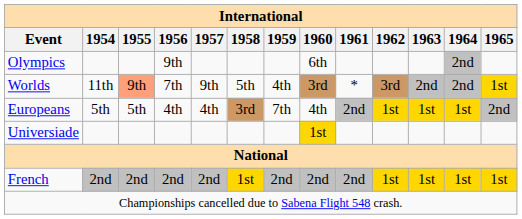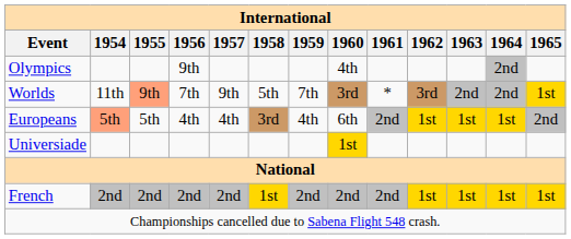 <table class="wikitable" style="text-align:center">
 <tr>
 <th style="background-color: #ffdead; " colspan=13 align=center>International</th>
 </tr>
 <tr>
 <th>Event</th>
 <th>1954</th>
 <th>1955</th>
 <th>1956</th>
 <th>1957</th>
 <th>1958</th>
 <th>1959</th>
 <th>1960</th>
 <th>1961</th>
 <th>1962</th>
 <th>1963</th>
 <th>1964</th>
 <th>1965</th>
 </tr>
 <tr>
 <td align=left><a href='#'>Olympics</a></td>
 <td></td>
 <td></td>
 <td>9th</td>
 <td></td>
 <td></td>
 <td></td>
-<td>6th</td>
+<td>4th</td>
 <td></td>
 <td></td>
 <td></td>
 <td bgcolor=silver>2nd</td>
 <td></td>
 </tr>
 <tr>
 <td align=left><a href='#'>Worlds</a></td>
 <td>11th</td>
 <td style="background: lightsalmon;">9th</td>
 <td>7th</td>
 <td>9th</td>
 <td>5th</td>
-<td>4th</td>
+<td>7th</td>
 <td bgcolor=cc9966>3rd</td>
 <td>*</td>
 <td bgcolor=cc9966>3rd</td>
 <td bgcolor=silver>2nd</td>
 <td bgcolor=silver>2nd</td>
 <td bgcolor=gold>1st</td>
 </tr>
 <tr>
 <td align=left><a href='#'>Europeans</a></td>
-<td>5th</td>
+<td style="background: lightsalmon;">5th</td>
 <td>5th</td>
 <td>4th</td>
 <td>4th</td>
 <td bgcolor=cc9966>3rd</td>
-<td>7th</td>
 <td>4th</td>
+<td>6th</td>
 <td bgcolor=silver>2nd</td>
 <td bgcolor=gold>1st</td>
 <td bgcolor=gold>1st</td>
 <td bgcolor=gold>1st</td>
 <td bgcolor=silver>2nd</td>
 </tr>
 <tr>
 <td align=left><a href='#'>Universiade</a></td>
 <td></td>
 <td></td>
 <td></td>
 <td></td>
 <td></td>
 <td></td>
 <td bgcolor=gold>1st</td>
 <td></td>
 <td></td>
 <td></td>
 <td></td>
 <td></td>
 </tr>
 <tr>
 <th style="background-color: #ffdead; " colspan=13 align=center>National</th>
 </tr>
 <tr>
 <td align=left><a href='#'>French</a></td>
 <td bgcolor=silver>2nd</td>
 <td bgcolor=silver>2nd</td>
 <td bgcolor=silver>2nd</td>
 <td bgcolor=silver>2nd</td>
 <td bgcolor=gold>1st</td>
 <td bgcolor=silver>2nd</td>
 <td bgcolor=silver>2nd</td>
 <td bgcolor=silver>2nd</td>
 <td bgcolor=gold>1st</td>
 <td bgcolor=gold>1st</td>
 <td bgcolor=gold>1st</td>
 <td bgcolor=gold>1st</td>
 </tr>
 <tr>
 <td colspan=13 align=center><small> Championships cancelled due to <a href='#'>Sabena Flight 548</a> crash. </small></td>
 </tr>
 </table>
